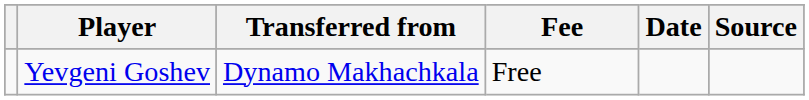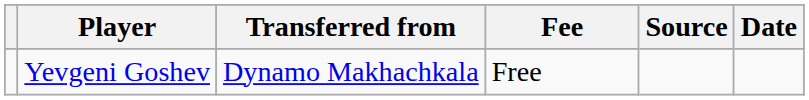 <table class="wikitable plainrowheaders sortable">
 <tr>
 <th></th>
 <th scope="col">Player</th>
 <th>Transferred from</th>
 <th style="width: 80px;">Fee</th>
+<th scope="col">Source</th>
 <th scope="col">Date</th>
-<th scope="col">Source</th>
 </tr>
 <tr>
 <td align="center"></td>
 <td> <a href='#'>Yevgeni Goshev</a></td>
 <td> <a href='#'>Dynamo Makhachkala</a></td>
 <td>Free</td>
 <td></td>
 <td></td>
 </tr>
 </table>
